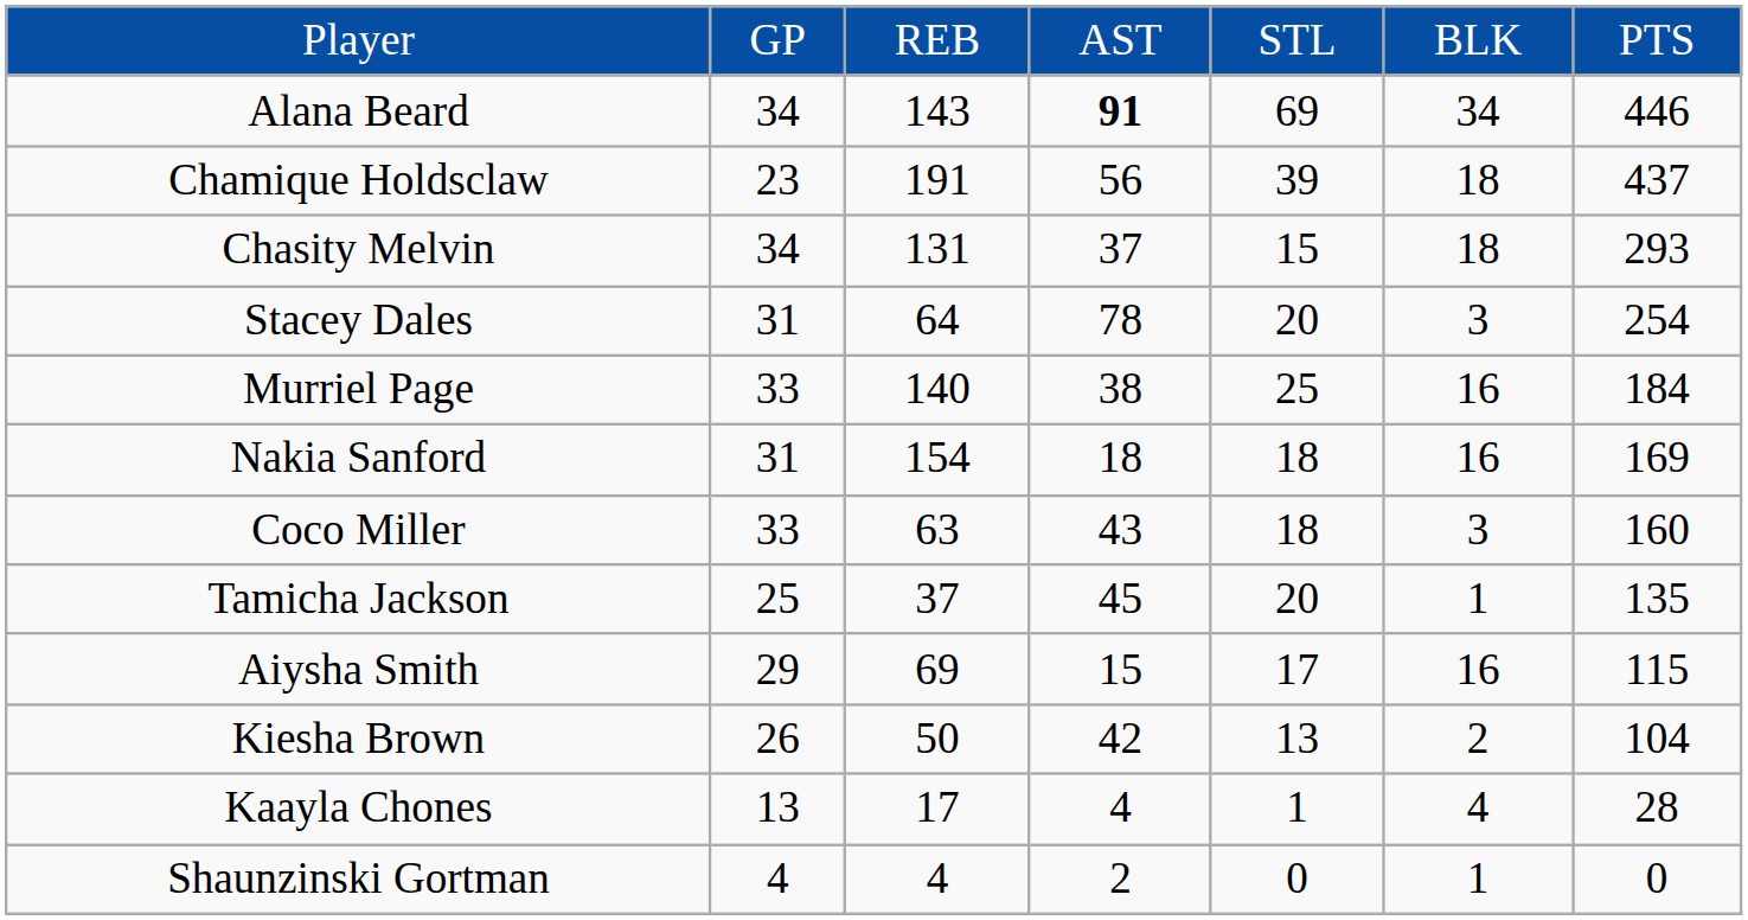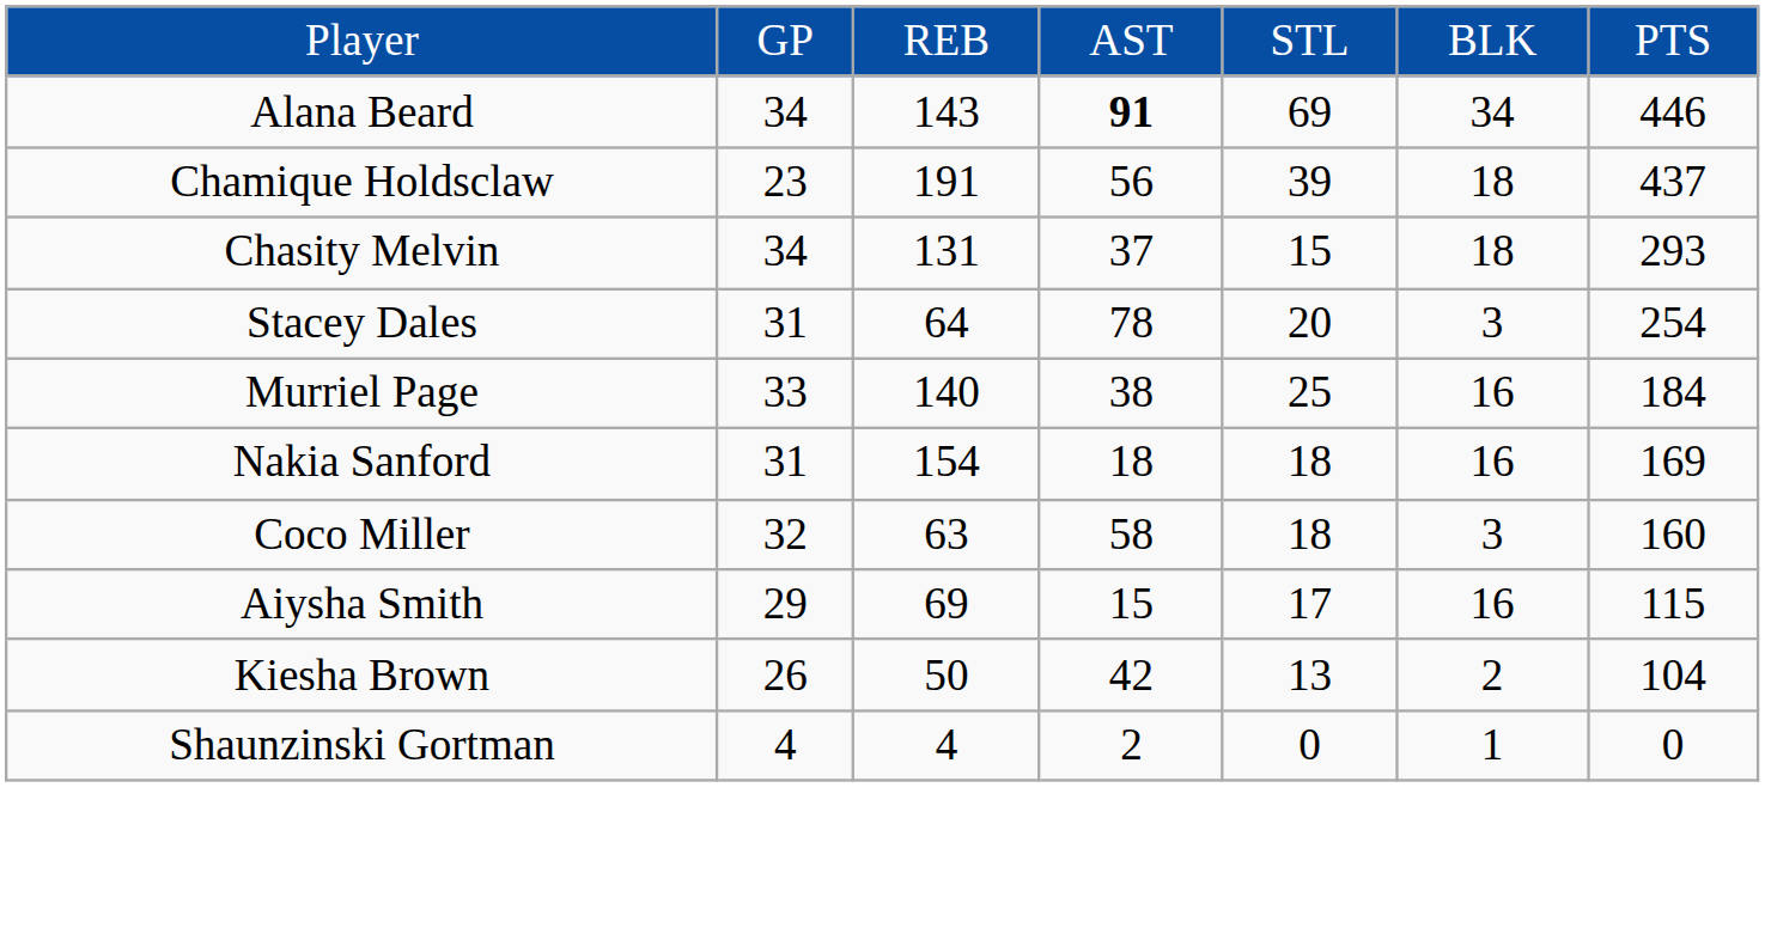 <table class="wikitable" width="50%">
 <tr align="center" style="background:#054EA4; color:white;">
 <td>Player</td>
 <td>GP</td>
 <td>REB</td>
 <td>AST</td>
 <td>STL</td>
 <td>BLK</td>
 <td>PTS</td>
 </tr>
 <tr align="center">
 <td>Alana Beard</td>
 <td>34</td>
 <td>143</td>
 <td><strong>91</strong></td>
 <td>69</td>
 <td>34</td>
 <td>446</td>
 </tr>
 <tr align="center">
 <td>Chamique Holdsclaw</td>
 <td>23</td>
 <td>191</td>
 <td>56</td>
 <td>39</td>
 <td>18</td>
 <td>437</td>
 </tr>
 <tr align="center">
 <td>Chasity Melvin</td>
 <td>34</td>
 <td>131</td>
 <td>37</td>
 <td>15</td>
 <td>18</td>
 <td>293</td>
 </tr>
 <tr align="center">
 <td>Stacey Dales</td>
 <td>31</td>
 <td>64</td>
 <td>78</td>
 <td>20</td>
 <td>3</td>
 <td>254</td>
 </tr>
 <tr align="center">
 <td>Murriel Page</td>
 <td>33</td>
 <td>140</td>
 <td>38</td>
 <td>25</td>
 <td>16</td>
 <td>184</td>
 </tr>
 <tr align="center">
 <td>Nakia Sanford</td>
 <td>31</td>
 <td>154</td>
 <td>18</td>
 <td>18</td>
 <td>16</td>
 <td>169</td>
 </tr>
 <tr align="center">
 <td>Coco Miller</td>
-<td>33</td>
+<td>32</td>
 <td>63</td>
-<td>43</td>
+<td>58</td>
 <td>18</td>
 <td>3</td>
 <td>160</td>
-</tr>
-<tr align="center">
-<td>Tamicha Jackson</td>
-<td>25</td>
-<td>37</td>
-<td>45</td>
-<td>20</td>
-<td>1</td>
-<td>135</td>
 </tr>
 <tr align="center">
 <td>Aiysha Smith</td>
 <td>29</td>
 <td>69</td>
 <td>15</td>
 <td>17</td>
 <td>16</td>
 <td>115</td>
 </tr>
 <tr align="center">
 <td>Kiesha Brown</td>
 <td>26</td>
 <td>50</td>
 <td>42</td>
 <td>13</td>
 <td>2</td>
 <td>104</td>
 </tr>
 <tr align="center">
-<td>Kaayla Chones</td>
-<td>13</td>
-<td>17</td>
-<td>4</td>
-<td>1</td>
-<td>4</td>
-<td>28</td>
-</tr>
-<tr align="center">
 <td>Shaunzinski Gortman</td>
 <td>4</td>
 <td>4</td>
 <td>2</td>
 <td>0</td>
 <td>1</td>
 <td>0</td>
 </tr>
 </table>
